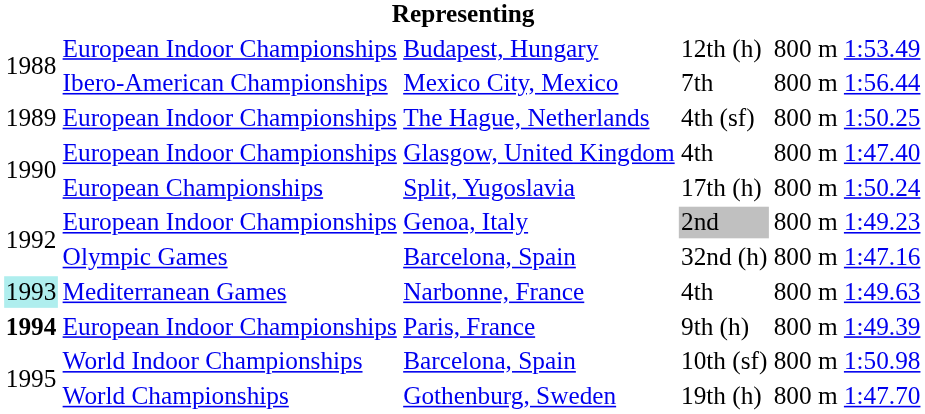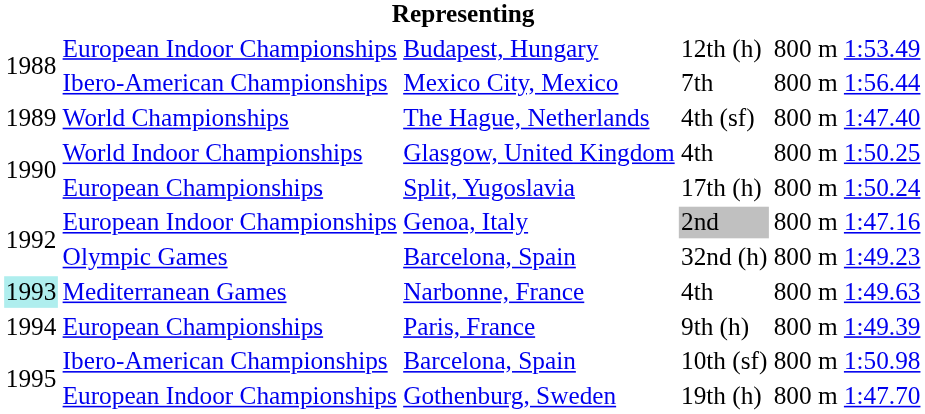 <table>
 <tr>
 <th colspan="6">Representing </th>
 </tr>
 <tr>
 <td rowspan=2>1988</td>
 <td><a href='#'>European Indoor Championships</a></td>
 <td><a href='#'>Budapest, Hungary</a></td>
 <td>12th (h)</td>
 <td>800 m</td>
 <td><a href='#'>1:53.49</a></td>
 </tr>
 <tr>
 <td><a href='#'>Ibero-American Championships</a></td>
 <td><a href='#'>Mexico City, Mexico</a></td>
 <td>7th</td>
 <td>800 m</td>
 <td><a href='#'>1:56.44</a></td>
 </tr>
 <tr>
 <td>1989</td>
-<td><a href='#'>European Indoor Championships</a></td>
+<td><a href='#'>World Championships</a></td>
 <td><a href='#'>The Hague, Netherlands</a></td>
 <td>4th (sf)</td>
 <td>800 m</td>
-<td><a href='#'>1:50.25</a></td>
+<td><a href='#'>1:47.40</a></td>
 </tr>
 <tr>
 <td rowspan=2>1990</td>
-<td><a href='#'>European Indoor Championships</a></td>
+<td><a href='#'>World Indoor Championships</a></td>
 <td><a href='#'>Glasgow, United Kingdom</a></td>
 <td>4th</td>
 <td>800 m</td>
-<td><a href='#'>1:47.40</a></td>
+<td><a href='#'>1:50.25</a></td>
 </tr>
 <tr>
 <td><a href='#'>European Championships</a></td>
 <td><a href='#'>Split, Yugoslavia</a></td>
 <td>17th (h)</td>
 <td>800 m</td>
 <td><a href='#'>1:50.24</a></td>
 </tr>
 <tr>
 <td rowspan=2>1992</td>
 <td><a href='#'>European Indoor Championships</a></td>
 <td><a href='#'>Genoa, Italy</a></td>
 <td bgcolor=silver>2nd</td>
 <td>800 m</td>
-<td><a href='#'>1:49.23</a></td>
+<td><a href='#'>1:47.16</a></td>
 </tr>
 <tr>
 <td><a href='#'>Olympic Games</a></td>
 <td><a href='#'>Barcelona, Spain</a></td>
 <td>32nd (h)</td>
 <td>800 m</td>
-<td><a href='#'>1:47.16</a></td>
+<td><a href='#'>1:49.23</a></td>
 </tr>
 <tr>
 <td style="background: paleturquoise;">1993</td>
 <td><a href='#'>Mediterranean Games</a></td>
 <td><a href='#'>Narbonne, France</a></td>
 <td>4th</td>
 <td>800 m</td>
 <td><a href='#'>1:49.63</a></td>
 </tr>
 <tr>
-<td><strong>1994</strong></td>
-<td><a href='#'>European Indoor Championships</a></td>
+<td>1994</td>
+<td><a href='#'>European Championships</a></td>
 <td><a href='#'>Paris, France</a></td>
 <td>9th (h)</td>
 <td>800 m</td>
 <td><a href='#'>1:49.39</a></td>
 </tr>
 <tr>
 <td rowspan=2>1995</td>
-<td><a href='#'>World Indoor Championships</a></td>
+<td><a href='#'>Ibero-American Championships</a></td>
 <td><a href='#'>Barcelona, Spain</a></td>
 <td>10th (sf)</td>
 <td>800 m</td>
 <td><a href='#'>1:50.98</a></td>
 </tr>
 <tr>
-<td><a href='#'>World Championships</a></td>
+<td><a href='#'>European Indoor Championships</a></td>
 <td><a href='#'>Gothenburg, Sweden</a></td>
 <td>19th (h)</td>
 <td>800 m</td>
 <td><a href='#'>1:47.70</a></td>
 </tr>
 </table>
